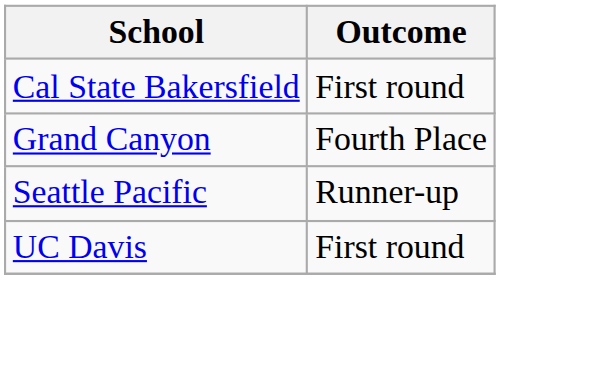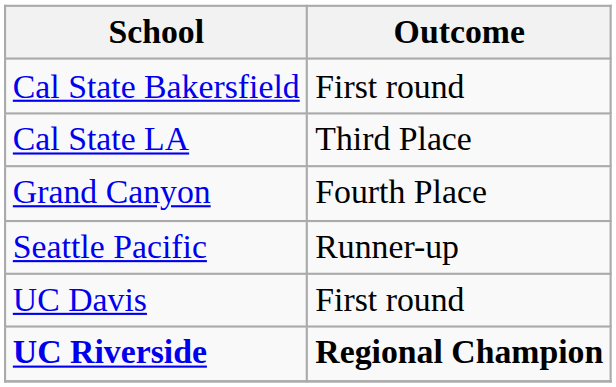 <table class="wikitable" style="float:left; margin-right:1em;">
 <tr>
 <th>School</th>
 <th>Outcome</th>
 </tr>
 <tr>
 <td><a href='#'>Cal State Bakersfield</a></td>
 <td>First round</td>
+</tr>
+<tr>
+<td><a href='#'>Cal State LA</a></td>
+<td>Third Place</td>
 </tr>
 <tr>
 <td><a href='#'>Grand Canyon</a></td>
 <td>Fourth Place</td>
 </tr>
 <tr>
 <td><a href='#'>Seattle Pacific</a></td>
 <td>Runner-up</td>
 </tr>
 <tr>
 <td><a href='#'>UC Davis</a></td>
 <td>First round</td>
 </tr>
 <tr>
+<td><strong><a href='#'>UC Riverside</a></strong></td>
+<td><strong>Regional Champion</strong></td>
+</tr>
+<tr>
 </tr>
 </table>
